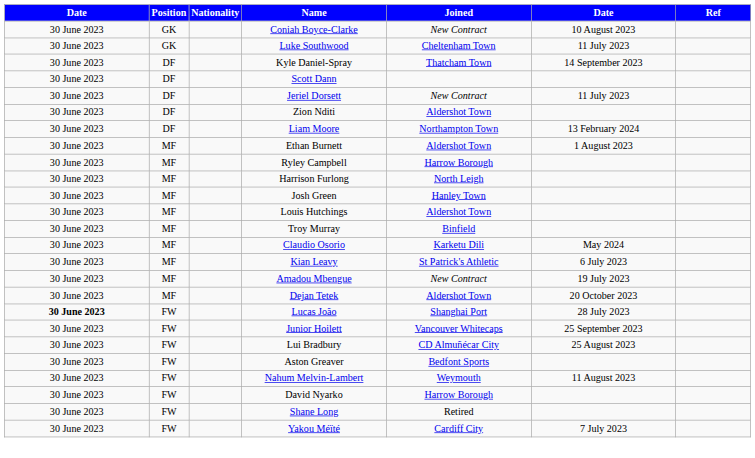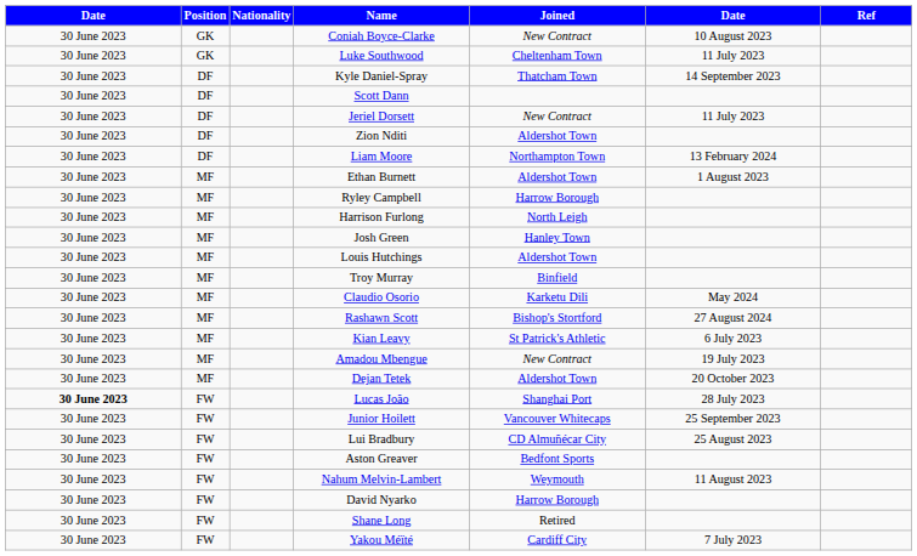 <table class="wikitable"  style="text-align:center; font-size:90%; ">
 <tr>
 <th style="background:#00f; color:white; width:200px;">Date</th>
 <th style="background:#00f; color:white; width:50px;">Position</th>
 <th style="background:#00f; color:white; width:50px;">Nationality</th>
 <th style="background:#00f; color:white; width:200px;">Name</th>
 <th style="background:#00f; color:white; width:200px;">Joined</th>
 <th style="background:#00f; color:white; width:200px;">Date</th>
 <th style="background:#00f; color:white; width:100px;">Ref</th>
 </tr>
 <tr>
 <td>30 June 2023</td>
 <td>GK</td>
 <td></td>
 <td><a href='#'>Coniah Boyce-Clarke</a></td>
 <td><em>New Contract</em></td>
 <td>10 August 2023</td>
 <td></td>
 </tr>
 <tr>
 <td>30 June 2023</td>
 <td>GK</td>
 <td></td>
 <td><a href='#'>Luke Southwood</a></td>
 <td><a href='#'>Cheltenham Town</a></td>
 <td>11 July 2023</td>
 <td></td>
 </tr>
 <tr>
 <td>30 June 2023</td>
 <td>DF</td>
 <td></td>
 <td>Kyle Daniel-Spray</td>
 <td><a href='#'>Thatcham Town</a></td>
 <td>14 September 2023</td>
 <td></td>
 </tr>
 <tr>
 <td>30 June 2023</td>
 <td>DF</td>
 <td></td>
 <td><a href='#'>Scott Dann</a></td>
 <td></td>
 <td></td>
 <td></td>
 </tr>
 <tr>
 <td>30 June 2023</td>
 <td>DF</td>
 <td></td>
 <td><a href='#'>Jeriel Dorsett</a></td>
 <td><em>New Contract</em></td>
 <td>11 July 2023</td>
 <td></td>
 </tr>
 <tr>
 <td>30 June 2023</td>
 <td>DF</td>
 <td></td>
 <td>Zion Nditi</td>
 <td><a href='#'>Aldershot Town</a></td>
 <td></td>
 <td></td>
 </tr>
 <tr>
 <td>30 June 2023</td>
 <td>DF</td>
 <td></td>
 <td><a href='#'>Liam Moore</a></td>
 <td><a href='#'>Northampton Town</a></td>
 <td>13 February 2024</td>
 <td></td>
 </tr>
 <tr>
 <td>30 June 2023</td>
 <td>MF</td>
 <td></td>
 <td>Ethan Burnett</td>
 <td><a href='#'>Aldershot Town</a></td>
 <td>1 August 2023</td>
 <td></td>
 </tr>
 <tr>
 <td>30 June 2023</td>
 <td>MF</td>
 <td></td>
 <td>Ryley Campbell</td>
 <td><a href='#'>Harrow Borough</a></td>
 <td></td>
 <td></td>
 </tr>
 <tr>
 <td>30 June 2023</td>
 <td>MF</td>
 <td></td>
 <td>Harrison Furlong</td>
 <td><a href='#'>North Leigh</a></td>
 <td></td>
 <td></td>
 </tr>
 <tr>
 <td>30 June 2023</td>
 <td>MF</td>
 <td></td>
 <td>Josh Green</td>
 <td><a href='#'>Hanley Town</a></td>
 <td></td>
 <td></td>
 </tr>
 <tr>
 <td>30 June 2023</td>
 <td>MF</td>
 <td></td>
 <td>Louis Hutchings</td>
 <td><a href='#'>Aldershot Town</a></td>
 <td></td>
 <td></td>
 </tr>
 <tr>
 <td>30 June 2023</td>
 <td>MF</td>
 <td></td>
 <td>Troy Murray</td>
 <td><a href='#'>Binfield</a></td>
 <td></td>
 <td></td>
 </tr>
 <tr>
 <td>30 June 2023</td>
 <td>MF</td>
 <td></td>
 <td><a href='#'>Claudio Osorio</a></td>
 <td><a href='#'>Karketu Dili</a></td>
 <td>May 2024</td>
 <td></td>
 </tr>
 <tr>
 <td>30 June 2023</td>
 <td>MF</td>
 <td></td>
+<td><a href='#'>Rashawn Scott</a></td>
+<td><a href='#'>Bishop's Stortford</a></td>
+<td>27 August 2024</td>
+<td></td>
+</tr>
+<tr>
+<td>30 June 2023</td>
+<td>MF</td>
+<td></td>
 <td><a href='#'>Kian Leavy</a></td>
 <td><a href='#'>St Patrick's Athletic</a></td>
 <td>6 July 2023</td>
 <td></td>
 </tr>
 <tr>
 <td>30 June 2023</td>
 <td>MF</td>
 <td></td>
 <td><a href='#'>Amadou Mbengue</a></td>
 <td><em>New Contract</em></td>
 <td>19 July 2023</td>
 <td></td>
 </tr>
 <tr>
 <td>30 June 2023</td>
 <td>MF</td>
 <td></td>
 <td><a href='#'>Dejan Tetek</a></td>
 <td><a href='#'>Aldershot Town</a></td>
 <td>20 October 2023</td>
 <td></td>
 </tr>
 <tr>
 <td><strong>30 June 2023</strong></td>
 <td>FW</td>
 <td></td>
 <td><a href='#'>Lucas João</a></td>
 <td><a href='#'>Shanghai Port</a></td>
 <td>28 July 2023</td>
 <td></td>
 </tr>
 <tr>
 <td>30 June 2023</td>
 <td>FW</td>
 <td></td>
 <td><a href='#'>Junior Hoilett</a></td>
 <td><a href='#'>Vancouver Whitecaps</a></td>
 <td>25 September 2023</td>
 <td></td>
 </tr>
 <tr>
 <td>30 June 2023</td>
 <td>FW</td>
 <td></td>
 <td>Lui Bradbury</td>
 <td><a href='#'>CD Almuñécar City</a></td>
 <td>25 August 2023</td>
 <td></td>
 </tr>
 <tr>
 <td>30 June 2023</td>
 <td>FW</td>
 <td></td>
 <td>Aston Greaver</td>
 <td><a href='#'>Bedfont Sports</a></td>
 <td></td>
 <td></td>
 </tr>
 <tr>
 <td>30 June 2023</td>
 <td>FW</td>
 <td></td>
 <td><a href='#'>Nahum Melvin-Lambert</a></td>
 <td><a href='#'>Weymouth</a></td>
 <td>11 August 2023</td>
 <td></td>
 </tr>
 <tr>
 <td>30 June 2023</td>
 <td>FW</td>
 <td></td>
 <td>David Nyarko</td>
 <td><a href='#'>Harrow Borough</a></td>
 <td></td>
 <td></td>
 </tr>
 <tr>
 <td>30 June 2023</td>
 <td>FW</td>
 <td></td>
 <td><a href='#'>Shane Long</a></td>
 <td>Retired</td>
 <td></td>
 <td></td>
 </tr>
 <tr>
 <td>30 June 2023</td>
 <td>FW</td>
 <td></td>
 <td><a href='#'>Yakou Méïté</a></td>
 <td><a href='#'>Cardiff City</a></td>
 <td>7 July 2023</td>
 <td></td>
 </tr>
 </table>
